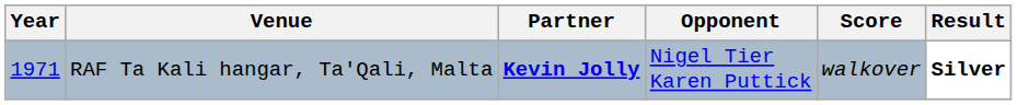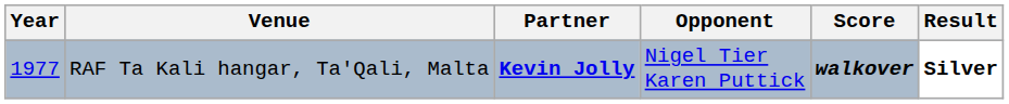 <table class="sortable wikitable" style="font-size: 90%;">
 <tr>
 <th>Year</th>
 <th>Venue</th>
 <th>Partner</th>
 <th>Opponent</th>
 <th>Score</th>
 <th>Result</th>
 </tr>
 <tr style="background:#AABBCC">
-<td align="center"><a href='#'>1971</a></td>
+<td align="center"><a href='#'>1977</a></td>
 <td align="left">RAF Ta Kali hangar, Ta'Qali, Malta</td>
 <td align="left"><strong> <a href='#'>Kevin Jolly</a></strong></td>
 <td align="left"> <a href='#'>Nigel Tier</a><br> <a href='#'>Karen Puttick</a></td>
-<td align="left"><em>walkover</em></td>
+<td align="left"><strong><em>walkover</em></strong></td>
 <td style="text-align:left; background:white"> <strong>Silver</strong></td>
 </tr>
 </table>
